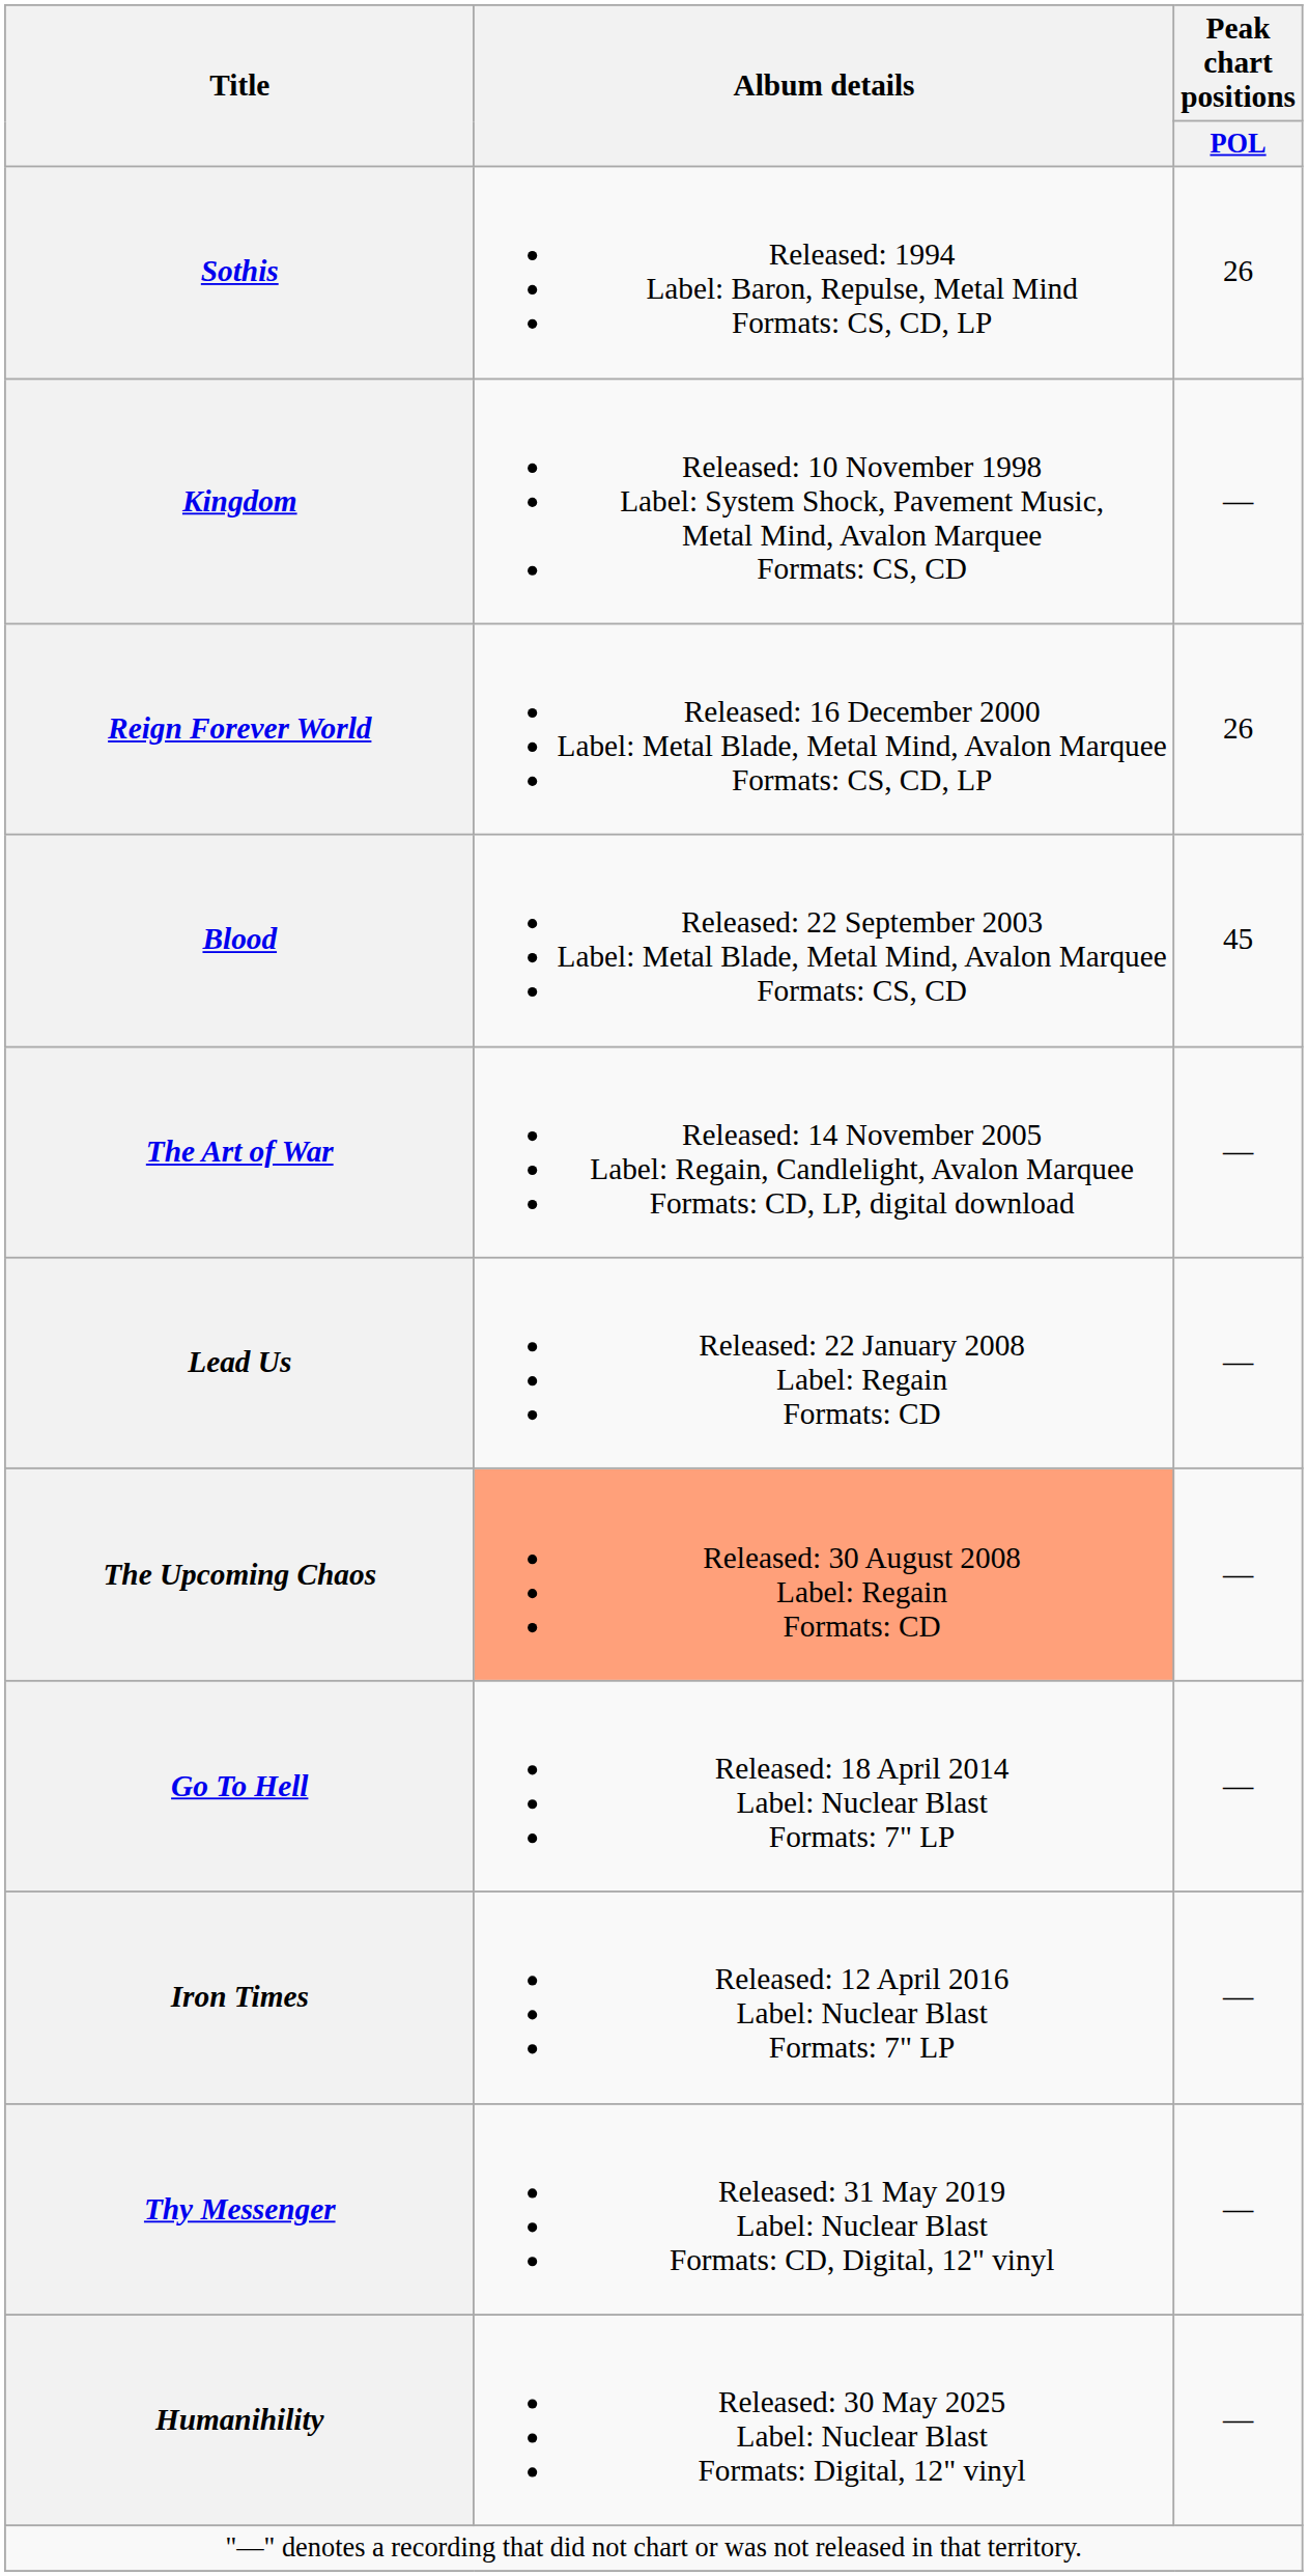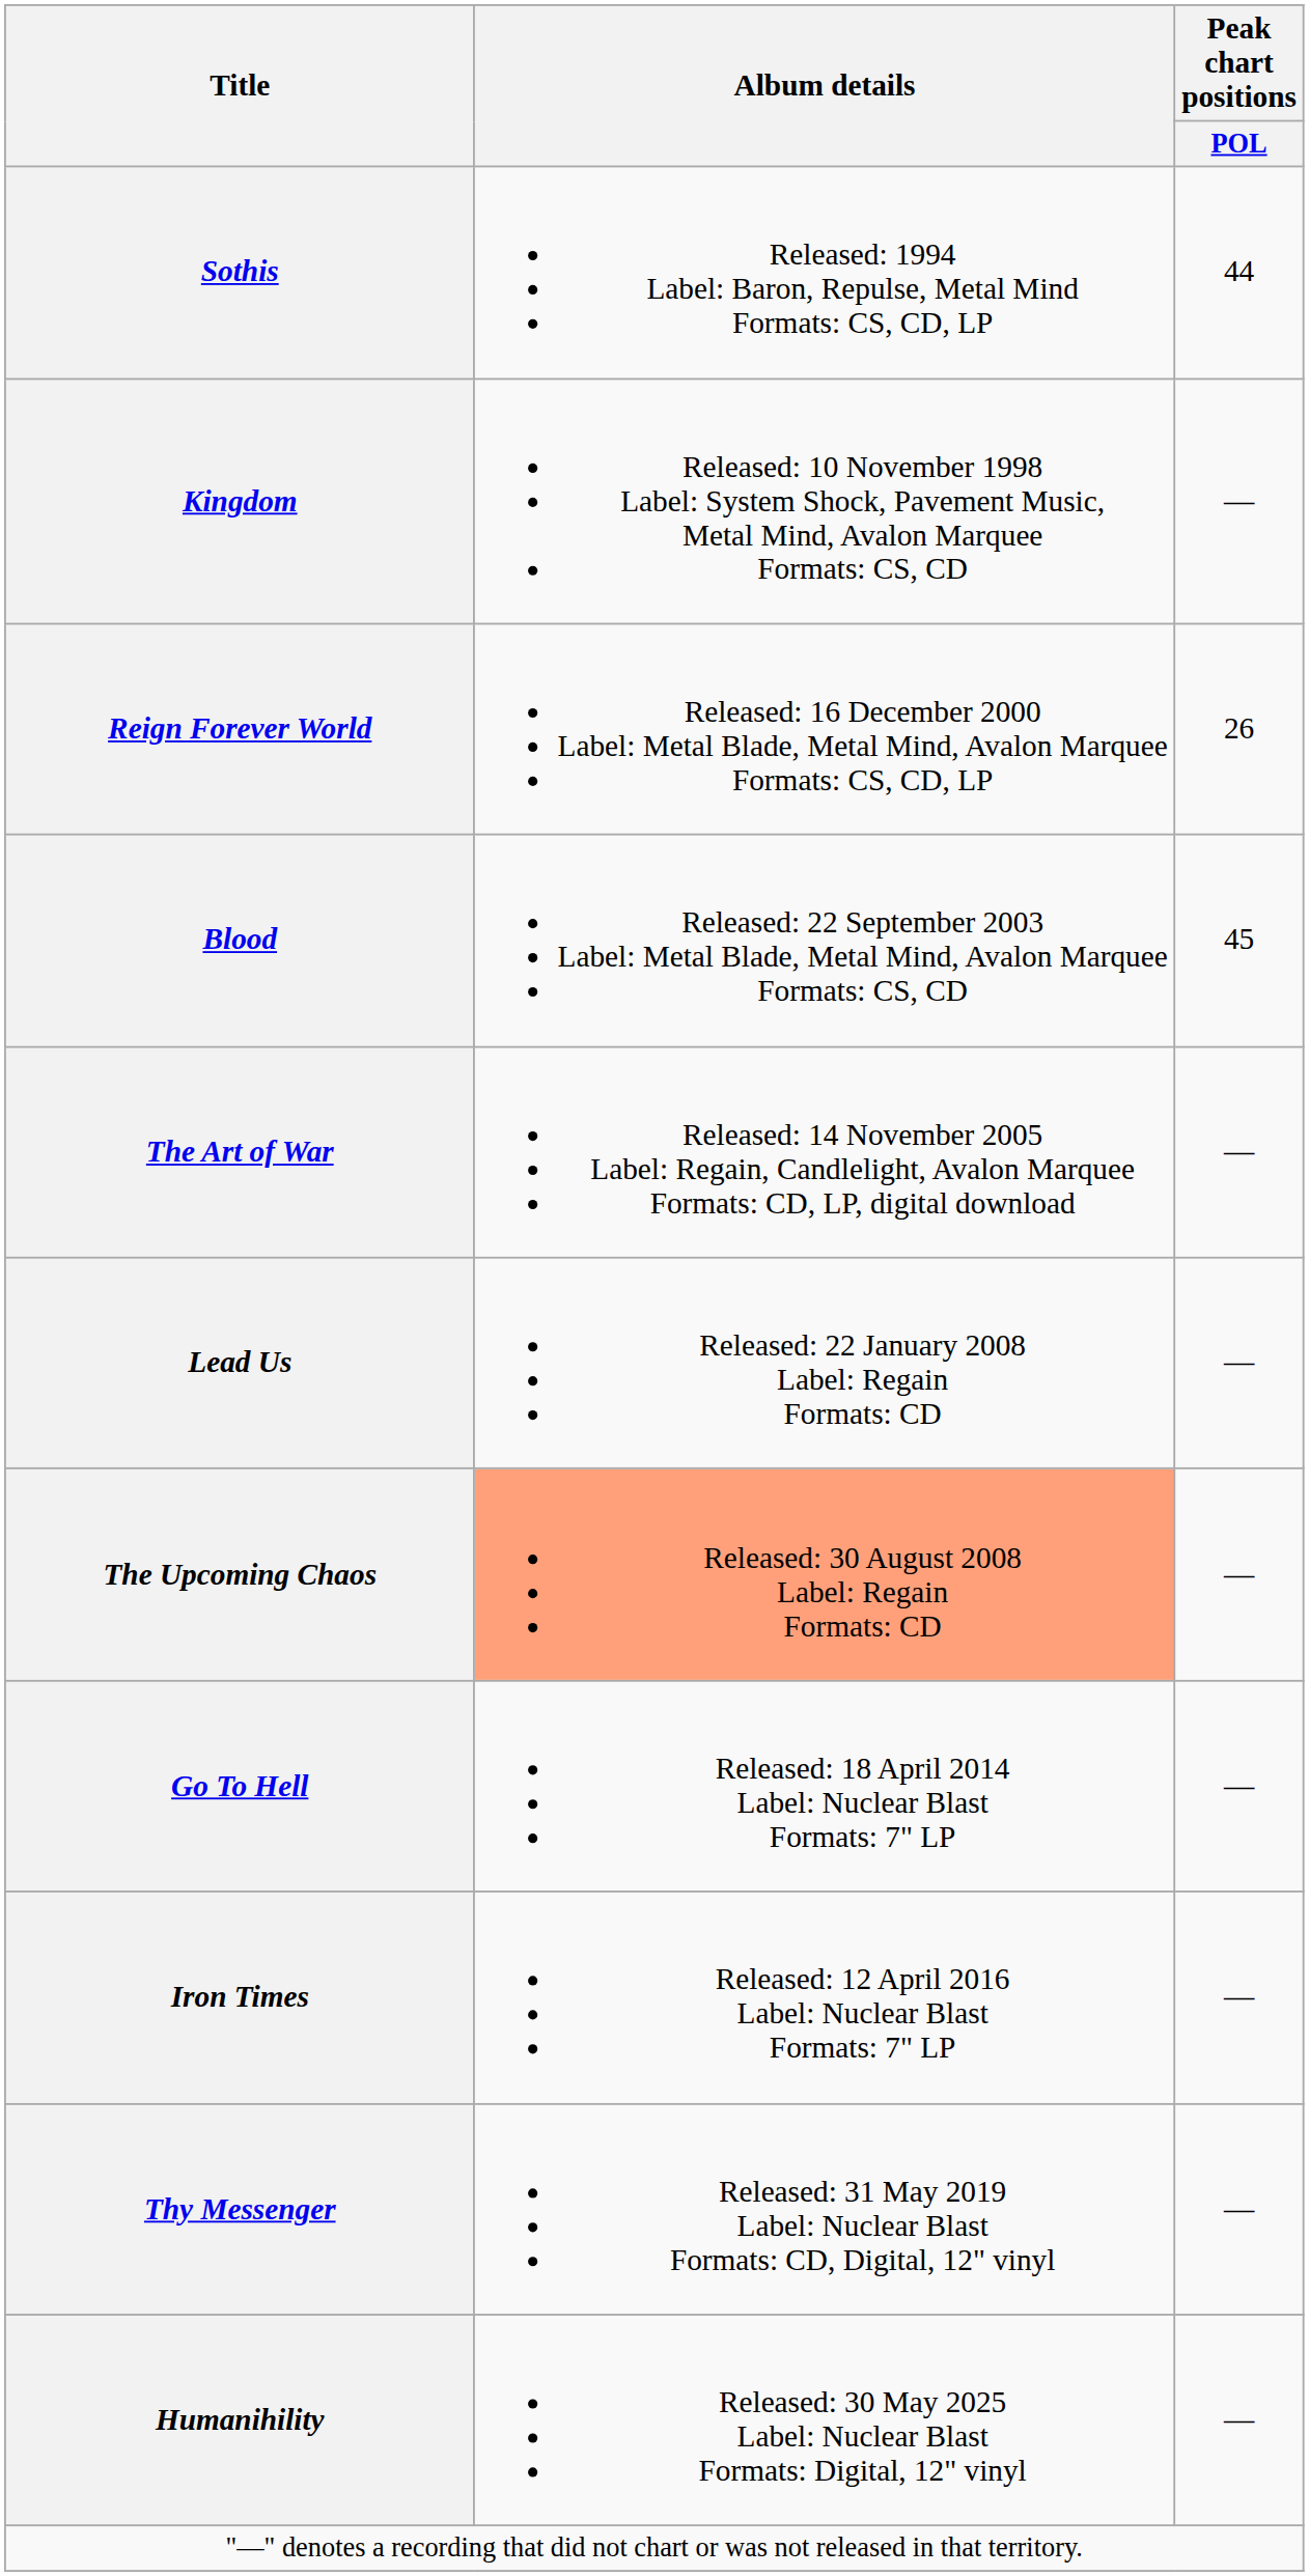 <table class="wikitable plainrowheaders" style="text-align:center;">
 <tr>
 <th scope="col" rowspan="2" style="width:15em;">Title</th>
 <th scope="col" rowspan="2">Album details</th>
 <th scope="col" colspan="1">Peak chart positions</th>
 </tr>
 <tr>
 <th scope="col" style="width:3em;font-size:90%;"><a href='#'>POL</a><br></th>
 </tr>
 <tr>
 <th scope="row"><em><a href='#'>Sothis</a></em></th>
 <td><br><ul><li>Released: 1994</li><li>Label: Baron, Repulse, Metal Mind</li><li>Formats: CS, CD, LP</li></ul></td>
-<td>26</td>
+<td>44</td>
 </tr>
 <tr>
 <th scope="row"><em><a href='#'>Kingdom</a></em></th>
 <td><br><ul><li>Released: 10 November 1998</li><li>Label: System Shock, Pavement Music,<br>Metal Mind, Avalon Marquee</li><li>Formats: CS, CD</li></ul></td>
 <td>—</td>
 </tr>
 <tr>
 <th scope="row"><em><a href='#'>Reign Forever World</a></em></th>
 <td><br><ul><li>Released: 16 December 2000</li><li>Label: Metal Blade, Metal Mind, Avalon Marquee</li><li>Formats: CS, CD, LP</li></ul></td>
 <td>26</td>
 </tr>
 <tr>
 <th scope="row"><em><a href='#'>Blood</a></em></th>
 <td><br><ul><li>Released: 22 September 2003</li><li>Label: Metal Blade, Metal Mind, Avalon Marquee</li><li>Formats: CS, CD</li></ul></td>
 <td>45</td>
 </tr>
 <tr>
 <th scope="row"><em><a href='#'>The Art of War</a></em></th>
 <td><br><ul><li>Released: 14 November 2005</li><li>Label: Regain, Candlelight, Avalon Marquee</li><li>Formats: CD, LP, digital download</li></ul></td>
 <td>—</td>
 </tr>
 <tr>
 <th scope="row"><em>Lead Us</em></th>
 <td><br><ul><li>Released: 22 January 2008</li><li>Label: Regain</li><li>Formats: CD</li></ul></td>
 <td>—</td>
 </tr>
 <tr>
 <th scope="row"><em>The Upcoming Chaos</em></th>
 <td style="background: lightsalmon;"><br><ul><li>Released: 30 August 2008</li><li>Label: Regain</li><li>Formats: CD</li></ul></td>
 <td>—</td>
 </tr>
 <tr>
 <th scope="row"><em><a href='#'>Go To Hell</a></em></th>
 <td><br><ul><li>Released: 18 April 2014</li><li>Label: Nuclear Blast</li><li>Formats: 7" LP</li></ul></td>
 <td>—</td>
 </tr>
 <tr>
 <th scope="row"><em>Iron Times</em></th>
 <td><br><ul><li>Released: 12 April 2016</li><li>Label: Nuclear Blast</li><li>Formats: 7" LP</li></ul></td>
 <td>—</td>
 </tr>
 <tr>
 <th scope="row"><em><a href='#'>Thy Messenger</a></em></th>
 <td><br><ul><li>Released: 31 May 2019</li><li>Label: Nuclear Blast</li><li>Formats: CD, Digital, 12" vinyl</li></ul></td>
 <td>—</td>
 </tr>
 <tr>
 <th scope="row"><em>Humanihility</em></th>
 <td><br><ul><li>Released: 30 May 2025</li><li>Label: Nuclear Blast</li><li>Formats: Digital, 12" vinyl</li></ul></td>
 <td>—</td>
 </tr>
 <tr>
 <td colspan="6" style="font-size:90%">"—" denotes a recording that did not chart or was not released in that territory.</td>
 </tr>
 </table>
